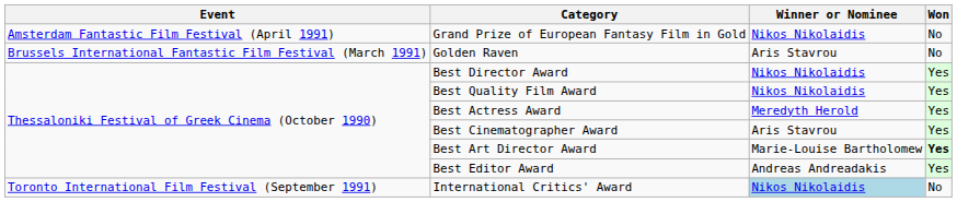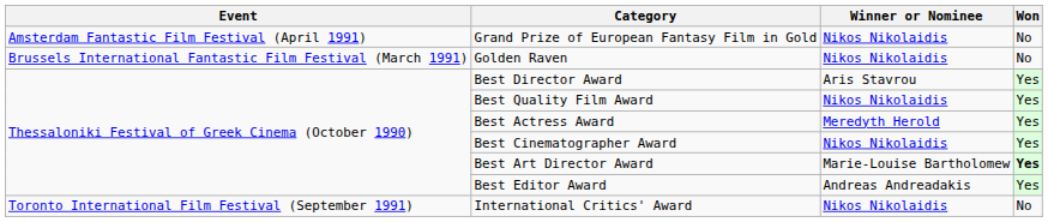 <table class="wikitable">
 <tr>
 <th>Event</th>
 <th>Category</th>
 <th>Winner or Nominee</th>
 <th>Won</th>
 </tr>
 <tr>
 <td><a href='#'>Amsterdam Fantastic Film Festival</a> (April <a href='#'>1991</a>)</td>
 <td>Grand Prize of European Fantasy Film in Gold</td>
 <td><a href='#'>Nikos Nikolaidis</a></td>
 <td>No</td>
 </tr>
 <tr>
 <td><a href='#'>Brussels International Fantastic Film Festival</a> (March <a href='#'>1991</a>)</td>
 <td>Golden Raven</td>
-<td>Aris Stavrou</td>
+<td><a href='#'>Nikos Nikolaidis</a></td>
 <td>No</td>
 </tr>
 <tr>
 <td rowspan="6"><a href='#'>Thessaloniki Festival of Greek Cinema</a> (October <a href='#'>1990</a>)</td>
 <td>Best Director Award</td>
-<td><a href='#'>Nikos Nikolaidis</a></td>
+<td>Aris Stavrou</td>
 <td style="background:#dfd;">Yes</td>
 </tr>
 <tr>
 <td>Best Quality Film Award</td>
 <td><a href='#'>Nikos Nikolaidis</a></td>
 <td style="background:#dfd;">Yes</td>
 </tr>
 <tr>
 <td>Best Actress Award</td>
 <td><a href='#'>Meredyth Herold</a></td>
 <td style="background:#dfd;">Yes</td>
 </tr>
 <tr>
 <td>Best Cinematographer Award</td>
-<td>Aris Stavrou</td>
+<td><a href='#'>Nikos Nikolaidis</a></td>
 <td style="background:#dfd;">Yes</td>
 </tr>
 <tr>
 <td>Best Art Director Award</td>
 <td>Marie-Louise Bartholomew</td>
 <td style="background:#dfd;"><strong>Yes</strong></td>
 </tr>
 <tr>
 <td>Best Editor Award</td>
 <td>Andreas Andreadakis</td>
 <td style="background:#dfd;">Yes</td>
 </tr>
 <tr>
 <td><a href='#'>Toronto International Film Festival</a> (September <a href='#'>1991</a>)</td>
 <td>International Critics' Award</td>
-<td style="background: lightblue;"><a href='#'>Nikos Nikolaidis</a></td>
+<td><a href='#'>Nikos Nikolaidis</a></td>
 <td>No</td>
 </tr>
 </table>
